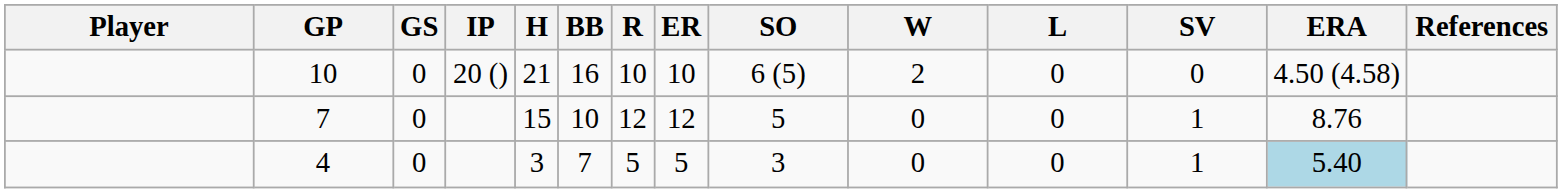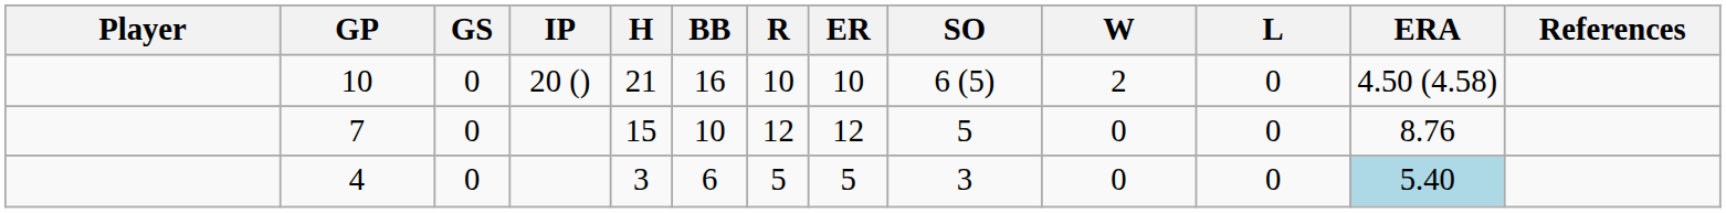 <table class="wikitable sortable">
 <tr>
 <th bgcolor="#DDDDFF" width="16%">Player</th>
 <th bgcolor="#DDDDFF" width="9%">GP</th>
 <th>GS</th>
 <th>IP</th>
 <th>H</th>
 <th>BB</th>
 <th>R</th>
 <th>ER</th>
 <th bgcolor="#DDDDFF" width="9%">SO</th>
 <th bgcolor="#DDDDFF" width="9%">W</th>
 <th bgcolor="#DDDDFF" width="9%">L</th>
-<th bgcolor="#DDDDFF" width="9%">SV</th>
 <th bgcolor="#DDDDFF" width="9%">ERA</th>
 <th>References</th>
 </tr>
 <tr align="center">
 <td></td>
 <td>10</td>
 <td>0</td>
 <td>20 ()</td>
 <td>21</td>
 <td>16</td>
 <td>10</td>
 <td>10</td>
 <td>6 (5)</td>
 <td>2</td>
-<td>0</td>
 <td>0</td>
 <td>4.50 (4.58)</td>
 <td></td>
 </tr>
 <tr align="center">
 <td></td>
 <td>7</td>
 <td>0</td>
 <td></td>
 <td>15</td>
 <td>10</td>
 <td>12</td>
 <td>12</td>
 <td>5</td>
 <td>0</td>
 <td>0</td>
-<td>1</td>
 <td>8.76</td>
 <td></td>
 </tr>
 <tr align="center">
 <td></td>
 <td>4</td>
 <td>0</td>
 <td></td>
 <td>3</td>
-<td>7</td>
+<td>6</td>
 <td>5</td>
 <td>5</td>
 <td>3</td>
 <td>0</td>
 <td>0</td>
-<td>1</td>
 <td style="background: lightblue;">5.40</td>
 <td></td>
 </tr>
 </table>
